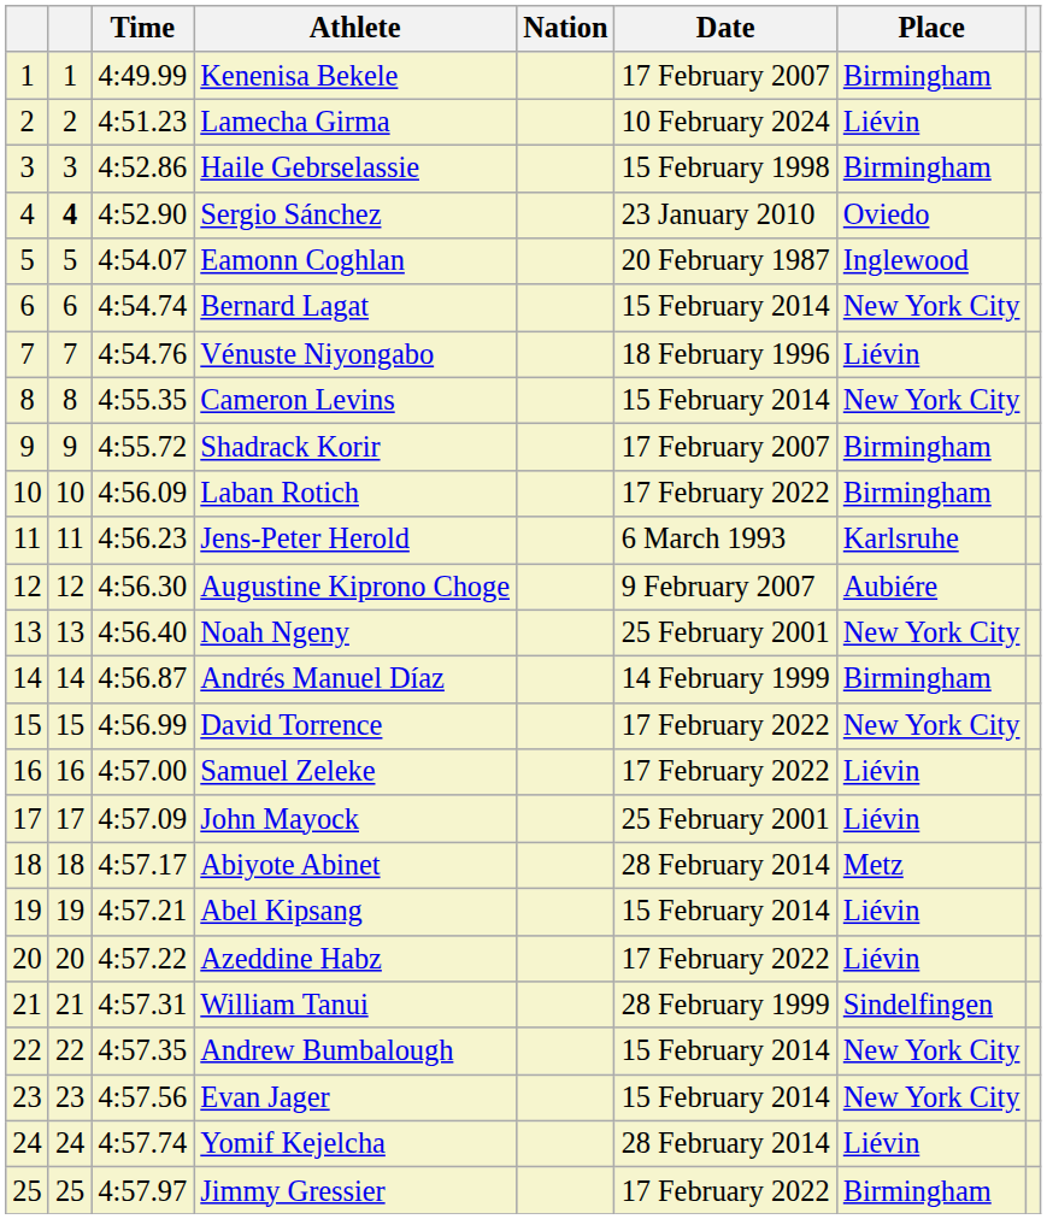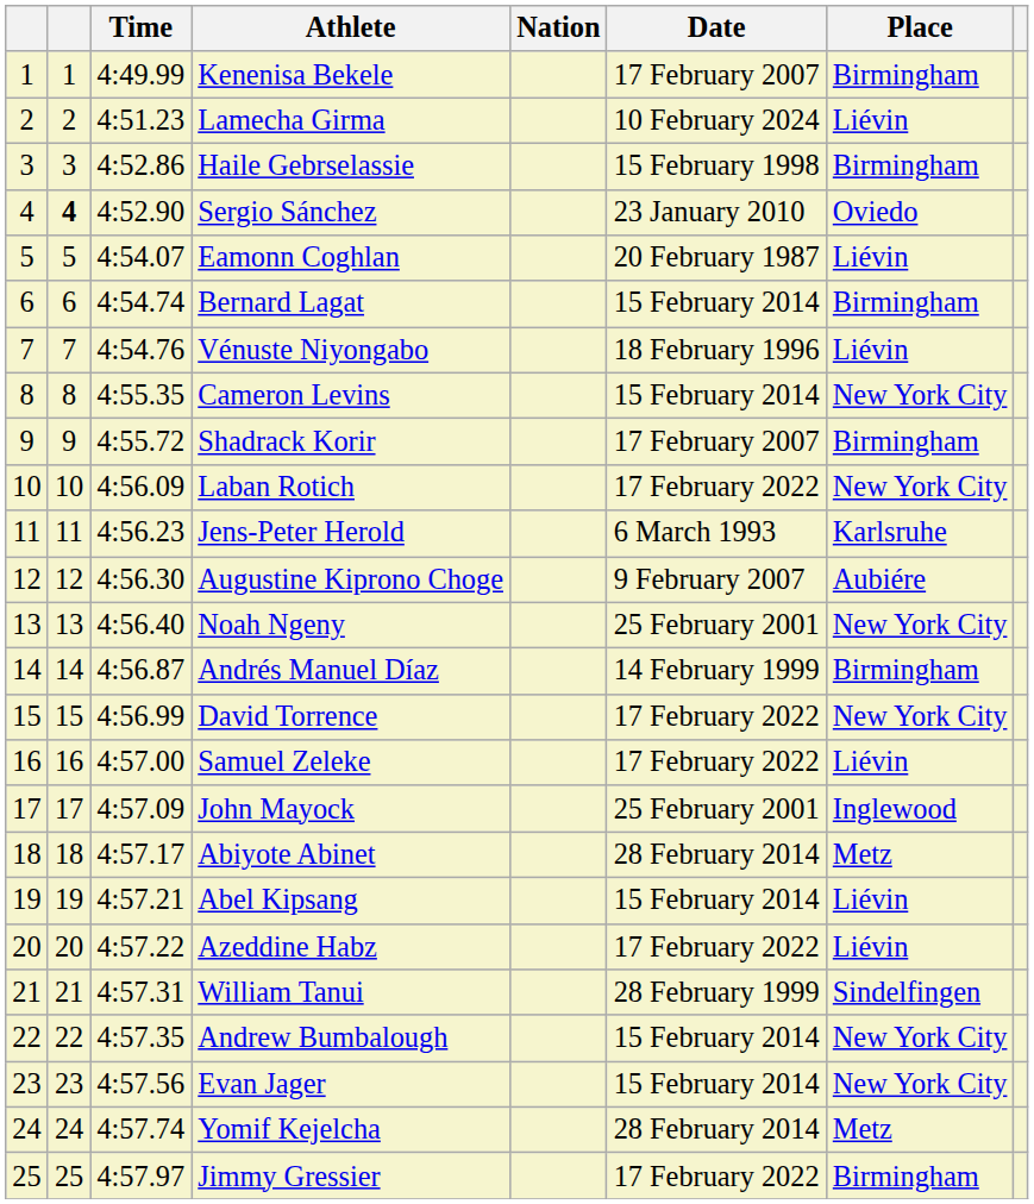 <table class="wikitable sortable">
 <tr>
 <th></th>
 <th></th>
 <th>Time</th>
 <th>Athlete</th>
 <th>Nation</th>
 <th>Date</th>
 <th>Place</th>
 <th class="unsortable"></th>
 </tr>
 <tr bgcolor="#f6F5CE">
 <td align=center>1</td>
 <td align=center>1</td>
 <td>4:49.99</td>
 <td><a href='#'>Kenenisa Bekele</a></td>
 <td></td>
 <td>17 February 2007</td>
 <td><a href='#'>Birmingham</a></td>
 <td></td>
 </tr>
 <tr bgcolor="#f6F5CE">
 <td align=center>2</td>
 <td align=center>2</td>
 <td>4:51.23</td>
 <td><a href='#'>Lamecha Girma</a></td>
 <td></td>
 <td>10 February 2024</td>
 <td><a href='#'>Liévin</a></td>
 <td></td>
 </tr>
 <tr bgcolor="#f6F5CE">
 <td align=center>3</td>
 <td align=center>3</td>
 <td>4:52.86</td>
 <td><a href='#'>Haile Gebrselassie</a></td>
 <td></td>
 <td>15 February 1998</td>
 <td><a href='#'>Birmingham</a></td>
 <td></td>
 </tr>
 <tr bgcolor="#f6F5CE">
 <td align=center>4</td>
 <td align=center><strong>4</strong></td>
 <td>4:52.90</td>
 <td><a href='#'>Sergio Sánchez</a></td>
 <td></td>
 <td>23 January 2010</td>
 <td><a href='#'>Oviedo</a></td>
 <td></td>
 </tr>
 <tr bgcolor="#f6F5CE">
 <td align=center>5</td>
 <td align=center>5</td>
 <td>4:54.07</td>
 <td><a href='#'>Eamonn Coghlan</a></td>
 <td></td>
 <td>20 February 1987</td>
-<td><a href='#'>Inglewood</a></td>
+<td><a href='#'>Liévin</a></td>
 <td></td>
 </tr>
 <tr bgcolor="#f6F5CE">
 <td align=center>6</td>
 <td align=center>6</td>
 <td>4:54.74</td>
 <td><a href='#'>Bernard Lagat</a></td>
 <td></td>
 <td>15 February 2014</td>
-<td><a href='#'>New York City</a></td>
+<td><a href='#'>Birmingham</a></td>
 <td></td>
 </tr>
 <tr bgcolor="#f6F5CE">
 <td align=center>7</td>
 <td align=center>7</td>
 <td>4:54.76</td>
 <td><a href='#'>Vénuste Niyongabo</a></td>
 <td></td>
 <td>18 February 1996</td>
 <td><a href='#'>Liévin</a></td>
 <td></td>
 </tr>
 <tr bgcolor="#f6F5CE">
 <td align=center>8</td>
 <td align=center>8</td>
 <td>4:55.35</td>
 <td><a href='#'>Cameron Levins</a></td>
 <td></td>
 <td>15 February 2014</td>
 <td><a href='#'>New York City</a></td>
 <td></td>
 </tr>
 <tr bgcolor="#f6F5CE">
 <td align=center>9</td>
 <td align=center>9</td>
 <td>4:55.72</td>
 <td><a href='#'>Shadrack Korir</a></td>
 <td></td>
 <td>17 February 2007</td>
 <td><a href='#'>Birmingham</a></td>
 <td></td>
 </tr>
 <tr bgcolor="#f6F5CE">
 <td align=center>10</td>
 <td align=center>10</td>
 <td>4:56.09</td>
 <td><a href='#'>Laban Rotich</a></td>
 <td></td>
 <td>17 February 2022</td>
-<td><a href='#'>Birmingham</a></td>
+<td><a href='#'>New York City</a></td>
 <td></td>
 </tr>
 <tr bgcolor="#f6F5CE">
 <td align=center>11</td>
 <td align=center>11</td>
 <td>4:56.23</td>
 <td><a href='#'>Jens-Peter Herold</a></td>
 <td></td>
 <td>6 March 1993</td>
 <td><a href='#'>Karlsruhe</a></td>
 <td></td>
 </tr>
 <tr bgcolor="#f6F5CE">
 <td align=center>12</td>
 <td align=center>12</td>
 <td>4:56.30</td>
 <td><a href='#'>Augustine Kiprono Choge</a></td>
 <td></td>
 <td>9 February 2007</td>
 <td><a href='#'>Aubiére</a></td>
 <td></td>
 </tr>
 <tr bgcolor="#f6F5CE">
 <td align=center>13</td>
 <td align=center>13</td>
 <td>4:56.40</td>
 <td><a href='#'>Noah Ngeny</a></td>
 <td></td>
 <td>25 February 2001</td>
 <td><a href='#'>New York City</a></td>
 <td></td>
 </tr>
 <tr bgcolor="#f6F5CE">
 <td align=center>14</td>
 <td align=center>14</td>
 <td>4:56.87</td>
 <td><a href='#'>Andrés Manuel Díaz</a></td>
 <td></td>
 <td>14 February 1999</td>
 <td><a href='#'>Birmingham</a></td>
 <td></td>
 </tr>
 <tr bgcolor="#f6F5CE">
 <td align=center>15</td>
 <td align=center>15</td>
 <td>4:56.99</td>
 <td><a href='#'>David Torrence</a></td>
 <td></td>
 <td>17 February 2022</td>
 <td><a href='#'>New York City</a></td>
 <td></td>
 </tr>
 <tr bgcolor="#f6F5CE">
 <td align=center>16</td>
 <td align=center>16</td>
 <td>4:57.00</td>
 <td><a href='#'>Samuel Zeleke</a></td>
 <td></td>
 <td>17 February 2022</td>
 <td><a href='#'>Liévin</a></td>
 <td></td>
 </tr>
 <tr bgcolor="#f6F5CE">
 <td align=center>17</td>
 <td align=center>17</td>
 <td>4:57.09</td>
 <td><a href='#'>John Mayock</a></td>
 <td></td>
 <td>25 February 2001</td>
-<td><a href='#'>Liévin</a></td>
+<td><a href='#'>Inglewood</a></td>
 <td></td>
 </tr>
 <tr bgcolor="#f6F5CE">
 <td align=center>18</td>
 <td align=center>18</td>
 <td>4:57.17</td>
 <td><a href='#'>Abiyote Abinet</a></td>
 <td></td>
 <td>28 February 2014</td>
 <td><a href='#'>Metz</a></td>
 <td></td>
 </tr>
 <tr bgcolor="#f6F5CE">
 <td align=center>19</td>
 <td align=center>19</td>
 <td>4:57.21</td>
 <td><a href='#'>Abel Kipsang</a></td>
 <td></td>
 <td>15 February 2014</td>
 <td><a href='#'>Liévin</a></td>
 <td></td>
 </tr>
 <tr bgcolor="#f6F5CE">
 <td align=center>20</td>
 <td align=center>20</td>
 <td>4:57.22</td>
 <td><a href='#'>Azeddine Habz</a></td>
 <td></td>
 <td>17 February 2022</td>
 <td><a href='#'>Liévin</a></td>
 <td></td>
 </tr>
 <tr bgcolor="#f6F5CE">
 <td align=center>21</td>
 <td align=center>21</td>
 <td>4:57.31</td>
 <td><a href='#'>William Tanui</a></td>
 <td></td>
 <td>28 February 1999</td>
 <td><a href='#'>Sindelfingen</a></td>
 <td></td>
 </tr>
 <tr bgcolor="#f6F5CE">
 <td align=center>22</td>
 <td align=center>22</td>
 <td>4:57.35</td>
 <td><a href='#'>Andrew Bumbalough</a></td>
 <td></td>
 <td>15 February 2014</td>
 <td><a href='#'>New York City</a></td>
 <td></td>
 </tr>
 <tr bgcolor="#f6F5CE">
 <td align=center>23</td>
 <td align=center>23</td>
 <td>4:57.56</td>
 <td><a href='#'>Evan Jager</a></td>
 <td></td>
 <td>15 February 2014</td>
 <td><a href='#'>New York City</a></td>
 <td></td>
 </tr>
 <tr bgcolor="#f6F5CE">
 <td align=center>24</td>
 <td align=center>24</td>
 <td>4:57.74</td>
 <td><a href='#'>Yomif Kejelcha</a></td>
 <td></td>
 <td>28 February 2014</td>
-<td><a href='#'>Liévin</a></td>
+<td><a href='#'>Metz</a></td>
 <td></td>
 </tr>
 <tr bgcolor="#f6F5CE">
 <td align=center>25</td>
 <td align=center>25</td>
 <td>4:57.97</td>
 <td><a href='#'>Jimmy Gressier</a></td>
 <td></td>
 <td>17 February 2022</td>
 <td><a href='#'>Birmingham</a></td>
 <td></td>
 </tr>
 </table>
